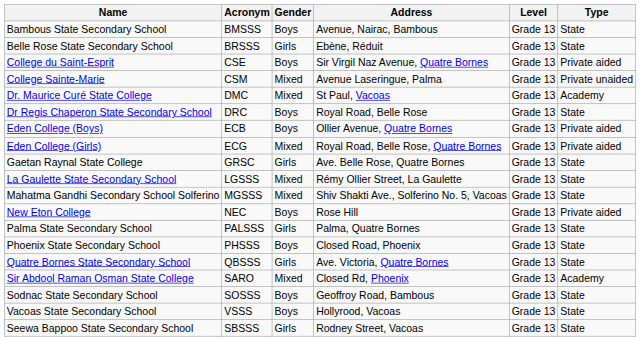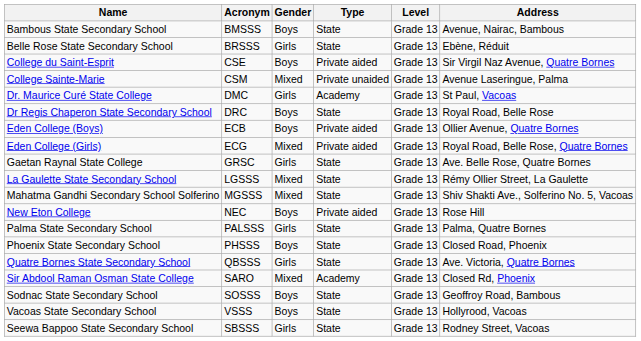 <table class="wikitable sortable" style="font-size:95%;">
 <tr>
 <th>Name</th>
 <th>Acronym</th>
 <th>Gender</th>
+<th>Type</th>
+<th>Level</th>
 <th>Address</th>
-<th>Level</th>
-<th>Type</th>
 </tr>
 <tr>
 <td>Bambous State Secondary School</td>
 <td>BMSSS</td>
 <td>Boys</td>
+<td>State</td>
+<td>Grade 13</td>
 <td>Avenue, Nairac, Bambous</td>
-<td>Grade 13</td>
-<td>State</td>
 </tr>
 <tr>
 <td>Belle Rose State Secondary School</td>
 <td>BRSSS</td>
 <td>Girls</td>
+<td>State</td>
+<td>Grade 13</td>
 <td>Ebène, Réduit</td>
-<td>Grade 13</td>
-<td>State</td>
 </tr>
 <tr>
 <td><a href='#'>College du Saint-Esprit</a></td>
 <td>CSE</td>
 <td>Boys</td>
+<td>Private aided</td>
+<td>Grade 13</td>
 <td>Sir Virgil Naz Avenue, <a href='#'>Quatre Bornes</a></td>
-<td>Grade 13</td>
-<td>Private aided</td>
 </tr>
 <tr>
 <td><a href='#'>College Sainte-Marie</a></td>
 <td>CSM</td>
 <td>Mixed</td>
+<td>Private unaided</td>
+<td>Grade 13</td>
 <td>Avenue Laseringue, Palma</td>
-<td>Grade 13</td>
-<td>Private unaided</td>
 </tr>
 <tr>
 <td><a href='#'>Dr. Maurice Curé State College</a></td>
 <td>DMC</td>
-<td>Mixed</td>
+<td>Girls</td>
+<td>Academy</td>
+<td>Grade 13</td>
 <td>St Paul, <a href='#'>Vacoas</a></td>
-<td>Grade 13</td>
-<td>Academy</td>
 </tr>
 <tr>
 <td><a href='#'>Dr Regis Chaperon State Secondary School</a></td>
 <td>DRC</td>
 <td>Boys</td>
+<td>State</td>
+<td>Grade 13</td>
 <td>Royal Road, Belle Rose</td>
-<td>Grade 13</td>
-<td>State</td>
 </tr>
 <tr>
 <td><a href='#'>Eden College (Boys)</a></td>
 <td>ECB</td>
 <td>Boys</td>
+<td>Private aided</td>
+<td>Grade 13</td>
 <td>Ollier Avenue, <a href='#'>Quatre Bornes</a></td>
-<td>Grade 13</td>
-<td>Private aided</td>
 </tr>
 <tr>
 <td><a href='#'>Eden College (Girls)</a></td>
 <td>ECG</td>
 <td>Mixed</td>
+<td>Private aided</td>
+<td>Grade 13</td>
 <td>Royal Road, Belle Rose, <a href='#'>Quatre Bornes</a></td>
-<td>Grade 13</td>
-<td>Private aided</td>
 </tr>
 <tr>
 <td>Gaetan Raynal State College</td>
 <td>GRSC</td>
 <td>Girls</td>
+<td>State</td>
+<td>Grade 13</td>
 <td>Ave. Belle Rose, Quatre Bornes</td>
-<td>Grade 13</td>
-<td>State</td>
 </tr>
 <tr>
 <td><a href='#'>La Gaulette State Secondary School</a></td>
 <td>LGSSS</td>
 <td>Mixed</td>
+<td>State</td>
+<td>Grade 13</td>
 <td>Rémy Ollier Street, La Gaulette</td>
-<td>Grade 13</td>
-<td>State</td>
 </tr>
 <tr>
 <td>Mahatma Gandhi Secondary School Solferino</td>
 <td>MGSSS</td>
 <td>Mixed</td>
+<td>State</td>
+<td>Grade 13</td>
 <td>Shiv Shakti Ave., Solferino No. 5, Vacoas</td>
-<td>Grade 13</td>
-<td>State</td>
 </tr>
 <tr>
 <td><a href='#'>New Eton College</a></td>
 <td>NEC</td>
 <td>Boys</td>
+<td>Private aided</td>
+<td>Grade 13</td>
 <td>Rose Hill</td>
-<td>Grade 13</td>
-<td>Private aided</td>
 </tr>
 <tr>
 <td>Palma State Secondary School</td>
 <td>PALSSS</td>
 <td>Girls</td>
+<td>State</td>
+<td>Grade 13</td>
 <td>Palma, Quatre Bornes</td>
-<td>Grade 13</td>
-<td>State</td>
 </tr>
 <tr>
 <td>Phoenix State Secondary School</td>
 <td>PHSSS</td>
 <td>Boys</td>
+<td>State</td>
+<td>Grade 13</td>
 <td>Closed Road, Phoenix</td>
-<td>Grade 13</td>
-<td>State</td>
 </tr>
 <tr>
 <td><a href='#'>Quatre Bornes State Secondary School</a></td>
 <td>QBSSS</td>
 <td>Girls</td>
+<td>State</td>
+<td>Grade 13</td>
 <td>Ave. Victoria, <a href='#'>Quatre Bornes</a></td>
-<td>Grade 13</td>
-<td>State</td>
 </tr>
 <tr>
 <td><a href='#'>Sir Abdool Raman Osman State College</a></td>
 <td>SARO</td>
 <td>Mixed</td>
+<td>Academy</td>
+<td>Grade 13</td>
 <td>Closed Rd, <a href='#'>Phoenix</a></td>
-<td>Grade 13</td>
-<td>Academy</td>
 </tr>
 <tr>
 <td>Sodnac State Secondary School</td>
 <td>SOSSS</td>
 <td>Boys</td>
+<td>State</td>
+<td>Grade 13</td>
 <td>Geoffroy Road, Bambous</td>
-<td>Grade 13</td>
-<td>State</td>
 </tr>
 <tr>
 <td>Vacoas State Secondary School</td>
 <td>VSSS</td>
 <td>Boys</td>
+<td>State</td>
+<td>Grade 13</td>
 <td>Hollyrood, Vacoas</td>
-<td>Grade 13</td>
-<td>State</td>
 </tr>
 <tr>
 <td>Seewa Bappoo State Secondary School</td>
 <td>SBSSS</td>
 <td>Girls</td>
+<td>State</td>
+<td>Grade 13</td>
 <td>Rodney Street, Vacoas</td>
-<td>Grade 13</td>
-<td>State</td>
 </tr>
 </table>
